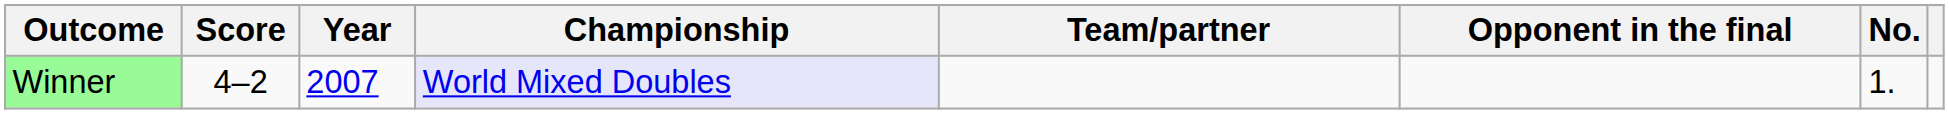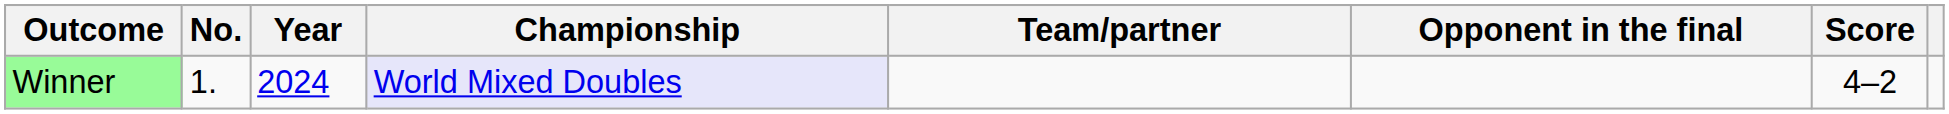 <table class="wikitable sortable">
 <tr>
 <th width="80">Outcome</th>
-<th width="50">Score</th>
+<th width="20">No.</th>
 <th width="50">Year</th>
 <th width="250">Championship</th>
 <th width="220">Team/partner</th>
 <th width="220">Opponent in the final</th>
-<th width="20">No.</th>
+<th width="50">Score</th>
 <th></th>
 </tr>
 <tr>
 <td style="background:#98fb98;">Winner</td>
-<td align="center">4–2</td>
-<td><a href='#'>2007</a></td>
+<td>1.</td>
+<td><a href='#'>2024</a></td>
 <td style="background: lavender;"><a href='#'>World Mixed Doubles</a></td>
 <td></td>
 <td><br></td>
-<td>1.</td>
+<td align="center">4–2</td>
 <td></td>
 </tr>
 </table>
